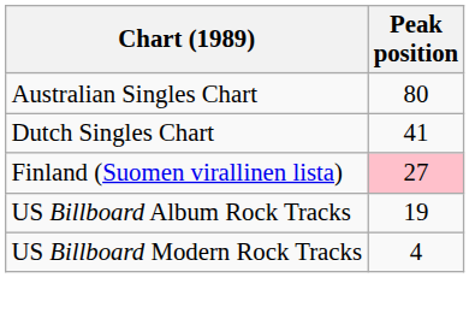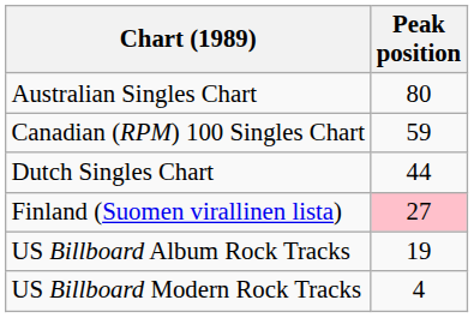 <table class="wikitable sortable">
 <tr>
 <th>Chart (1989)</th>
 <th>Peak<br>position</th>
 </tr>
 <tr>
 <td>Australian Singles Chart</td>
 <td style="text-align:center;">80</td>
 </tr>
 <tr>
+<td>Canadian (<em>RPM</em>) 100 Singles Chart</td>
+<td style="text-align:center;">59</td>
+</tr>
+<tr>
 <td>Dutch Singles Chart</td>
-<td style="text-align:center;">41</td>
+<td style="text-align:center;">44</td>
 </tr>
 <tr>
 <td>Finland (<a href='#'>Suomen virallinen lista</a>)</td>
 <td style="background: pink; text-align:center;">27</td>
 </tr>
 <tr>
 <td>US <em>Billboard</em> Album Rock Tracks</td>
 <td style="text-align:center;">19</td>
 </tr>
 <tr>
 <td>US <em>Billboard</em> Modern Rock Tracks</td>
 <td style="text-align:center;">4</td>
 </tr>
 </table>
